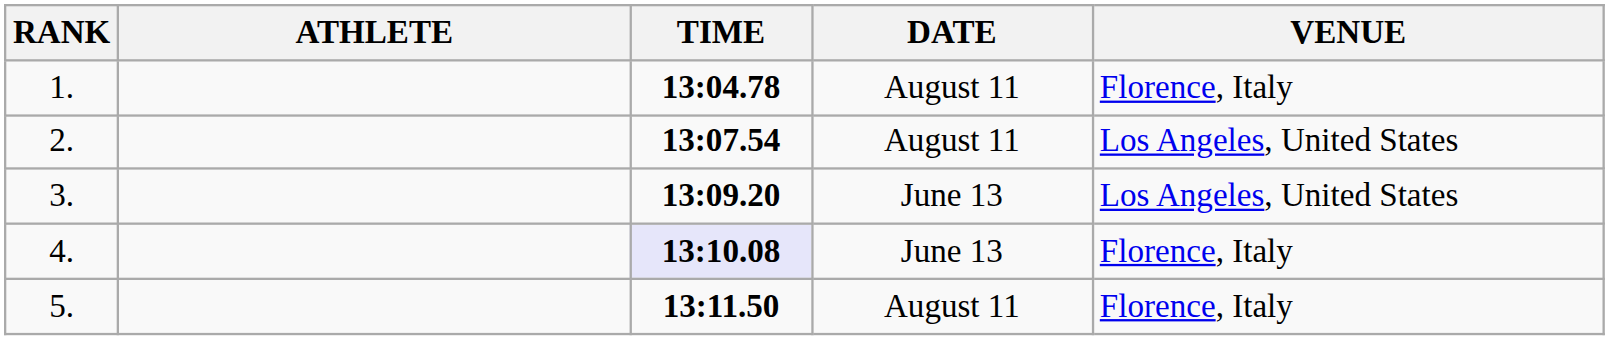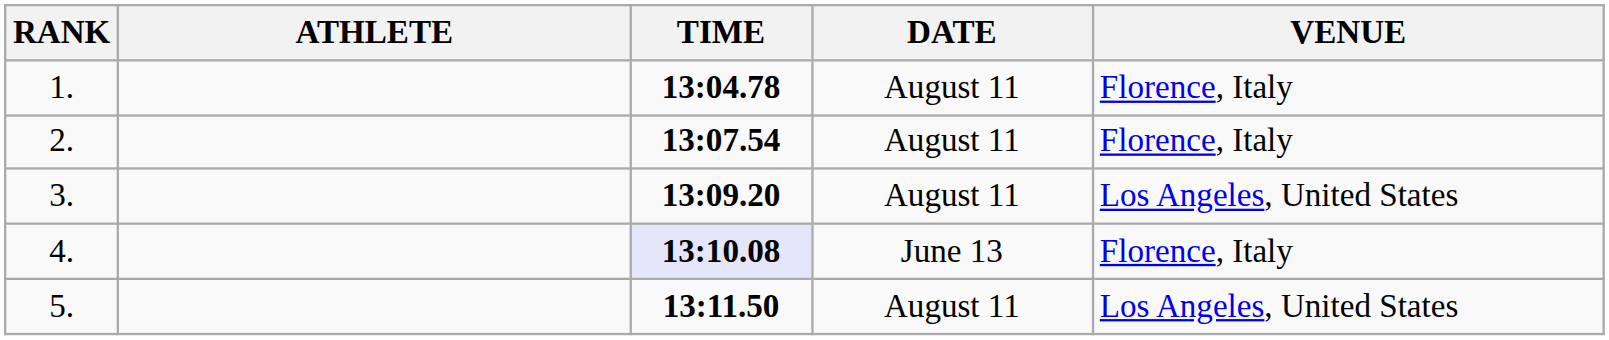 <table class="wikitable" style="border-collapse: collapse; font-size: 90%;">
 <tr>
 <th>RANK</th>
 <th align="center" style="width: 15em">ATHLETE</th>
 <th align="center" style="width: 5em">TIME</th>
 <th align="center" style="width: 8em">DATE</th>
 <th align="center" style="width: 15em">VENUE</th>
 </tr>
 <tr>
 <td align="center">1.</td>
 <td></td>
 <td align="center"><strong>13:04.78</strong></td>
 <td align="center">August 11</td>
 <td><a href='#'>Florence</a>, Italy</td>
 </tr>
 <tr>
 <td align="center">2.</td>
 <td></td>
 <td align="center"><strong>13:07.54</strong></td>
 <td align="center">August 11</td>
-<td><a href='#'>Los Angeles</a>, United States</td>
+<td><a href='#'>Florence</a>, Italy</td>
 </tr>
 <tr>
 <td align="center">3.</td>
 <td></td>
 <td align="center"><strong>13:09.20</strong></td>
-<td align="center">June 13</td>
+<td align="center">August 11</td>
 <td><a href='#'>Los Angeles</a>, United States</td>
 </tr>
 <tr>
 <td align="center">4.</td>
 <td></td>
 <td align="center" style="background: lavender;"><strong>13:10.08</strong></td>
 <td align="center">June 13</td>
 <td><a href='#'>Florence</a>, Italy</td>
 </tr>
 <tr>
 <td align="center">5.</td>
 <td></td>
 <td align="center"><strong>13:11.50</strong></td>
 <td align="center">August 11</td>
-<td><a href='#'>Florence</a>, Italy</td>
+<td><a href='#'>Los Angeles</a>, United States</td>
 </tr>
 </table>
